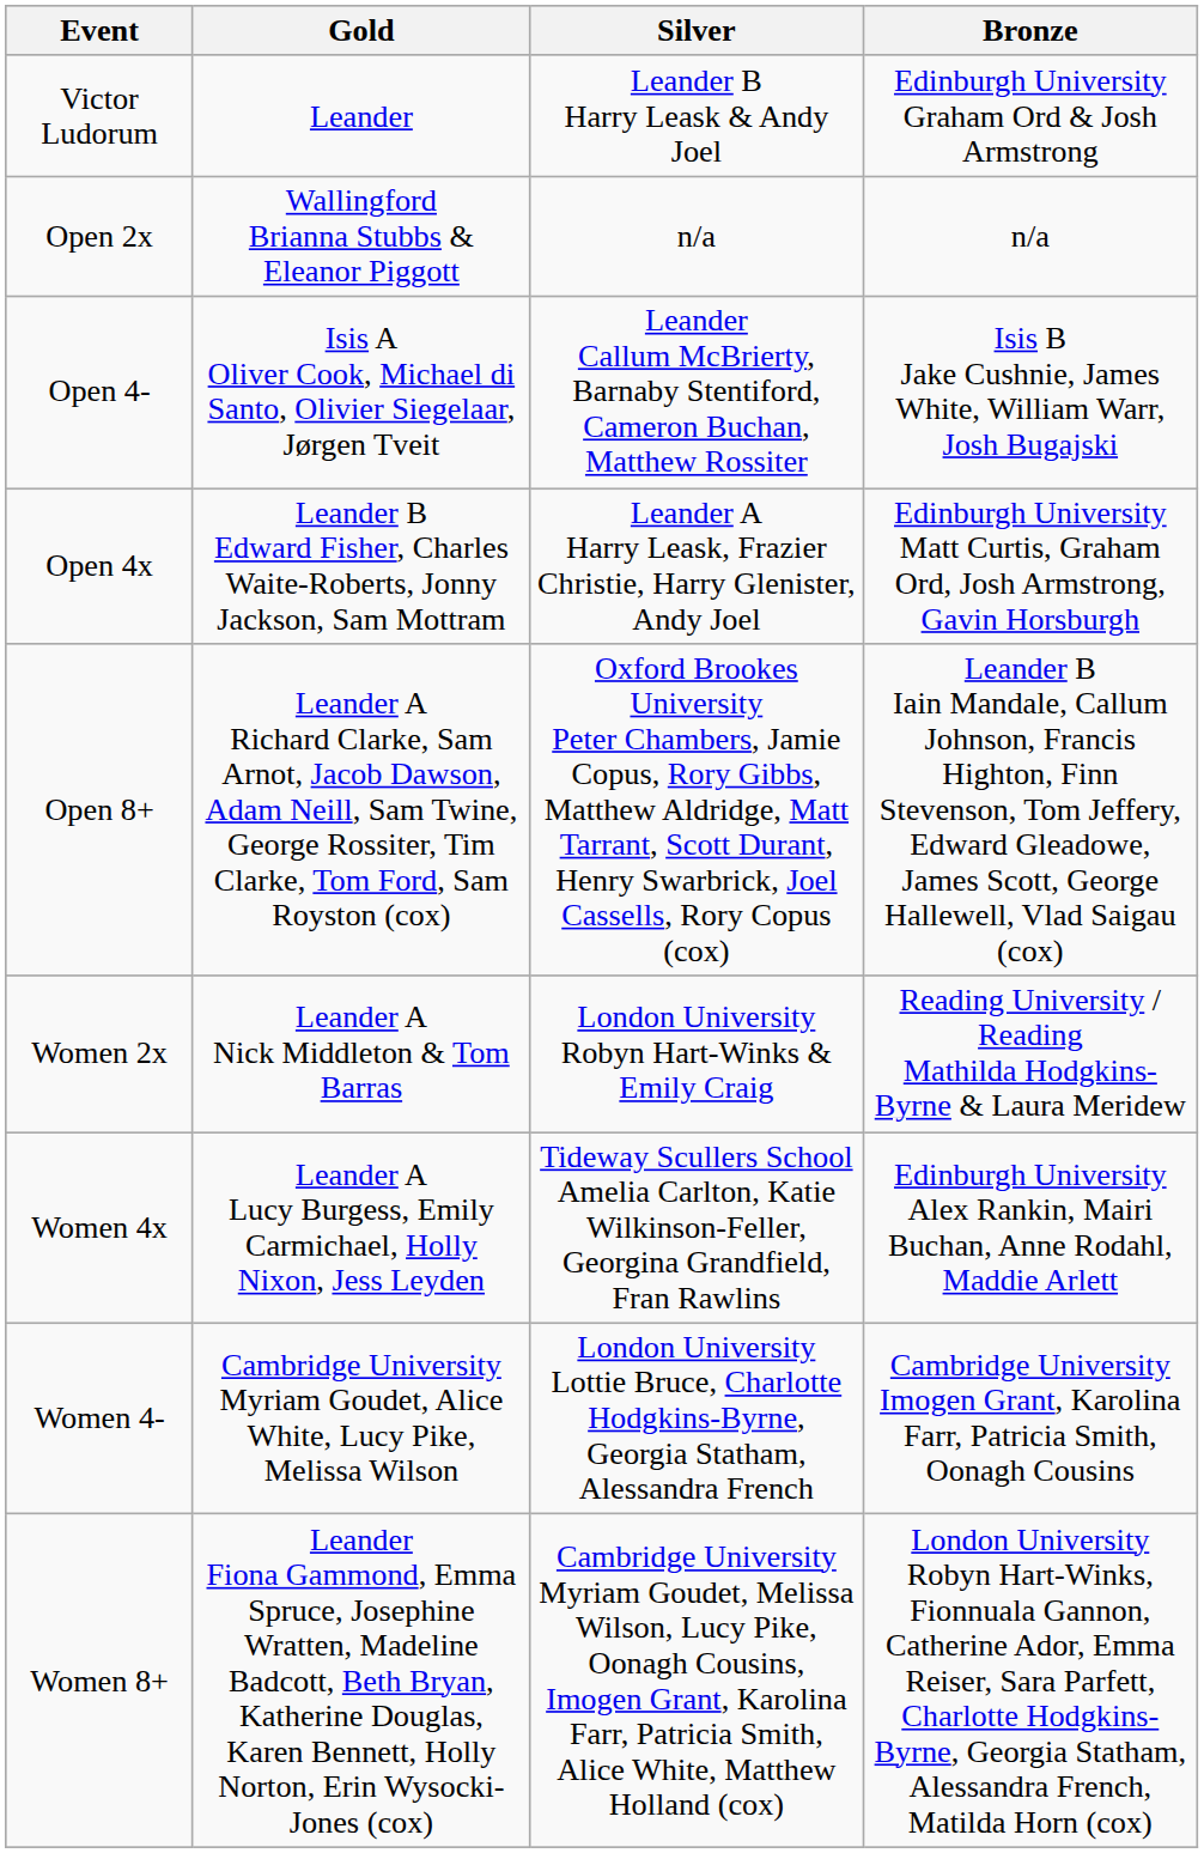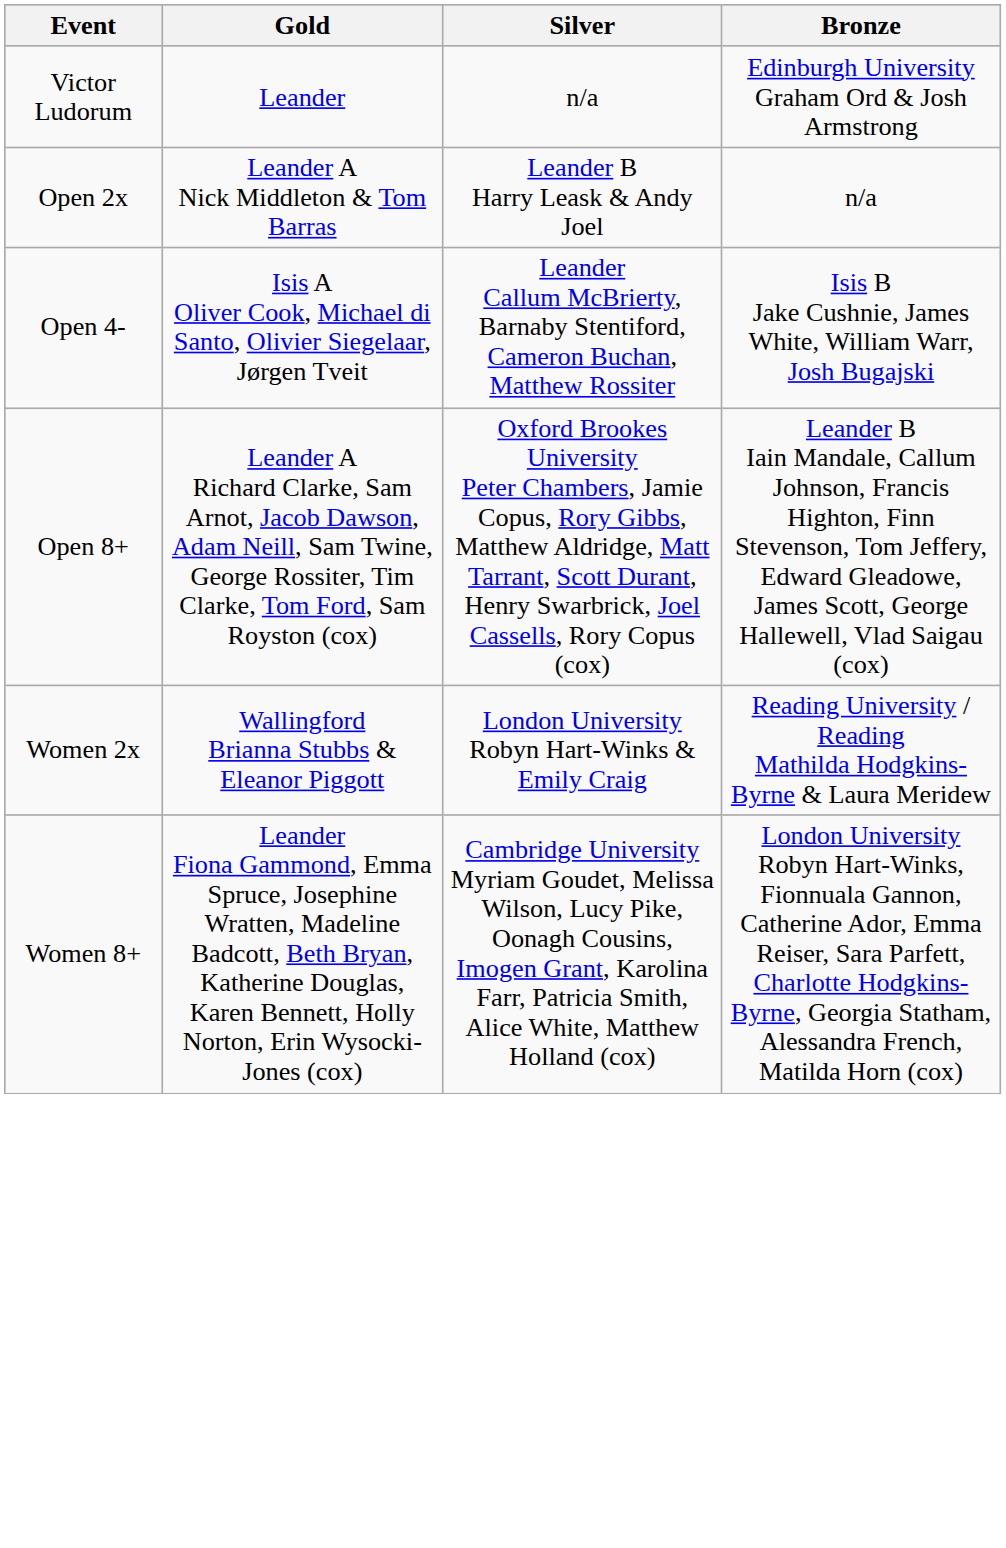 <table class="wikitable" style="text-align:center">
 <tr>
 <th width=100>Event</th>
 <th width=200>Gold</th>
 <th width=200>Silver</th>
 <th width=200>Bronze</th>
 </tr>
 <tr>
 <td>Victor Ludorum</td>
 <td><a href='#'>Leander</a></td>
-<td><a href='#'>Leander</a> B <br>Harry Leask & Andy Joel</td>
+<td>n/a</td>
 <td><a href='#'>Edinburgh University</a><br>Graham Ord & Josh Armstrong</td>
 </tr>
 <tr>
 <td>Open 2x</td>
-<td><a href='#'>Wallingford</a><br><a href='#'>Brianna Stubbs</a> & <a href='#'>Eleanor Piggott</a></td>
-<td>n/a</td>
+<td><a href='#'>Leander</a> A <br>Nick Middleton & <a href='#'>Tom Barras</a></td>
+<td><a href='#'>Leander</a> B <br>Harry Leask & Andy Joel</td>
 <td>n/a</td>
 </tr>
 <tr>
 <td>Open 4-</td>
 <td><a href='#'>Isis</a> A<br><a href='#'>Oliver Cook</a>, <a href='#'>Michael di Santo</a>, <a href='#'>Olivier Siegelaar</a>, Jørgen Tveit</td>
 <td><a href='#'>Leander</a> <br><a href='#'>Callum McBrierty</a>, Barnaby Stentiford, <a href='#'>Cameron Buchan</a>, <a href='#'>Matthew Rossiter</a></td>
 <td><a href='#'>Isis</a> B <br>Jake Cushnie, James White, William Warr, <a href='#'>Josh Bugajski</a></td>
 </tr>
 <tr>
-<td>Open 4x</td>
-<td><a href='#'>Leander</a> B <br><a href='#'>Edward Fisher</a>, Charles Waite-Roberts, Jonny Jackson, Sam Mottram</td>
-<td><a href='#'>Leander</a> A <br> Harry Leask, Frazier Christie, Harry Glenister, Andy Joel</td>
-<td><a href='#'>Edinburgh University</a><br>Matt Curtis, Graham Ord, Josh Armstrong, <a href='#'>Gavin Horsburgh</a></td>
-</tr>
-<tr>
 <td>Open 8+</td>
 <td><a href='#'>Leander</a> A<br>Richard Clarke, Sam Arnot, <a href='#'>Jacob Dawson</a>, <a href='#'>Adam Neill</a>, Sam Twine, George Rossiter, Tim Clarke, <a href='#'>Tom Ford</a>, Sam Royston (cox)</td>
 <td><a href='#'>Oxford Brookes University</a><br><a href='#'>Peter Chambers</a>, Jamie Copus, <a href='#'>Rory Gibbs</a>, Matthew Aldridge, <a href='#'>Matt Tarrant</a>, <a href='#'>Scott Durant</a>, Henry Swarbrick, <a href='#'>Joel Cassells</a>, Rory Copus (cox)</td>
 <td><a href='#'>Leander</a> B<br>Iain Mandale, Callum Johnson, Francis Highton, Finn Stevenson, Tom Jeffery, Edward Gleadowe, James Scott, George Hallewell, Vlad Saigau (cox)</td>
 </tr>
 <tr>
 <td>Women 2x</td>
-<td><a href='#'>Leander</a> A <br>Nick Middleton & <a href='#'>Tom Barras</a></td>
+<td><a href='#'>Wallingford</a><br><a href='#'>Brianna Stubbs</a> & <a href='#'>Eleanor Piggott</a></td>
 <td><a href='#'>London University</a> <br>Robyn Hart-Winks & <a href='#'>Emily Craig</a></td>
 <td><a href='#'>Reading University</a> / <a href='#'>Reading</a><br><a href='#'>Mathilda Hodgkins-Byrne</a> & Laura Meridew</td>
-</tr>
-<tr>
-<td>Women 4x</td>
-<td><a href='#'>Leander</a> A <br>Lucy Burgess, Emily Carmichael, <a href='#'>Holly Nixon</a>, <a href='#'>Jess Leyden</a></td>
-<td><a href='#'>Tideway Scullers School</a><br>Amelia Carlton, Katie Wilkinson-Feller, Georgina Grandfield, Fran Rawlins</td>
-<td><a href='#'>Edinburgh University</a><br>Alex Rankin, Mairi Buchan, Anne Rodahl, <a href='#'>Maddie Arlett</a></td>
-</tr>
-<tr>
-<td>Women 4-</td>
-<td><a href='#'>Cambridge University</a><br>Myriam Goudet, Alice White, Lucy Pike, Melissa Wilson</td>
-<td><a href='#'>London University</a> <br>Lottie Bruce, <a href='#'>Charlotte Hodgkins-Byrne</a>, Georgia Statham, Alessandra French</td>
-<td><a href='#'>Cambridge University</a><br><a href='#'>Imogen Grant</a>, Karolina Farr, Patricia Smith, Oonagh Cousins</td>
 </tr>
 <tr>
 <td>Women 8+</td>
 <td><a href='#'>Leander</a> <br><a href='#'>Fiona Gammond</a>, Emma Spruce, Josephine Wratten, Madeline Badcott, <a href='#'>Beth Bryan</a>, Katherine Douglas, Karen Bennett, Holly Norton, Erin Wysocki-Jones (cox)</td>
 <td><a href='#'>Cambridge University</a><br>Myriam Goudet, Melissa Wilson, Lucy Pike, Oonagh Cousins, <a href='#'>Imogen Grant</a>, Karolina Farr, Patricia Smith, Alice White, Matthew Holland (cox)</td>
 <td><a href='#'>London University</a> <br>Robyn Hart-Winks, Fionnuala Gannon, Catherine Ador, Emma Reiser, Sara Parfett, <a href='#'>Charlotte Hodgkins-Byrne</a>, Georgia Statham, Alessandra French, Matilda Horn (cox)</td>
 </tr>
 </table>
